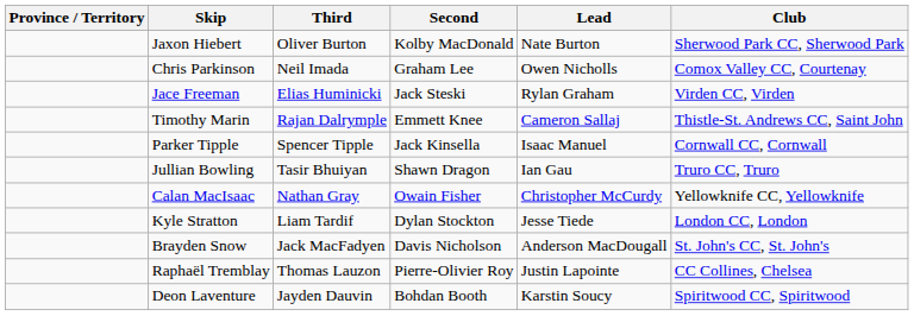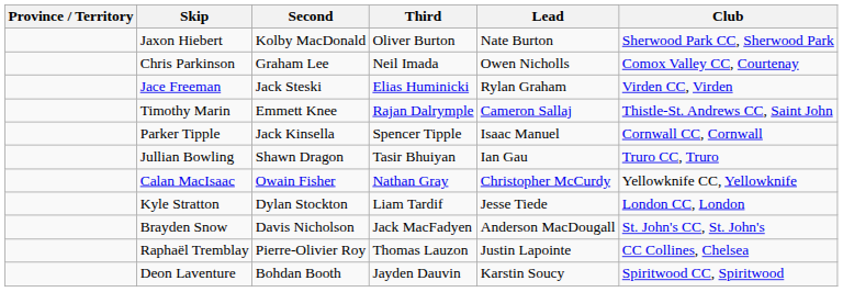 <table class="wikitable">
 <tr>
 <th scope="col">Province / Territory</th>
 <th scope="col">Skip</th>
+<th scope="col">Second</th>
 <th scope="col">Third</th>
-<th scope="col">Second</th>
 <th scope="col">Lead</th>
 <th scope="col">Club</th>
 </tr>
 <tr>
 <td></td>
 <td>Jaxon Hiebert</td>
+<td>Kolby MacDonald</td>
 <td>Oliver Burton</td>
-<td>Kolby MacDonald</td>
 <td>Nate Burton</td>
 <td><a href='#'>Sherwood Park CC</a>, <a href='#'>Sherwood Park</a></td>
 </tr>
 <tr>
 <td></td>
 <td>Chris Parkinson</td>
+<td>Graham Lee</td>
 <td>Neil Imada</td>
-<td>Graham Lee</td>
 <td>Owen Nicholls</td>
 <td><a href='#'>Comox Valley CC</a>, <a href='#'>Courtenay</a></td>
 </tr>
 <tr>
 <td></td>
 <td><a href='#'>Jace Freeman</a></td>
+<td>Jack Steski</td>
 <td><a href='#'>Elias Huminicki</a></td>
-<td>Jack Steski</td>
 <td>Rylan Graham</td>
 <td><a href='#'>Virden CC</a>, <a href='#'>Virden</a></td>
 </tr>
 <tr>
 <td></td>
 <td>Timothy Marin</td>
+<td>Emmett Knee</td>
 <td><a href='#'>Rajan Dalrymple</a></td>
-<td>Emmett Knee</td>
 <td><a href='#'>Cameron Sallaj</a></td>
 <td><a href='#'>Thistle-St. Andrews CC</a>, <a href='#'>Saint John</a></td>
 </tr>
 <tr>
 <td></td>
 <td>Parker Tipple</td>
+<td>Jack Kinsella</td>
 <td>Spencer Tipple</td>
-<td>Jack Kinsella</td>
 <td>Isaac Manuel</td>
 <td><a href='#'>Cornwall CC</a>, <a href='#'>Cornwall</a></td>
 </tr>
 <tr>
 <td></td>
 <td>Jullian Bowling</td>
+<td>Shawn Dragon</td>
 <td>Tasir Bhuiyan</td>
-<td>Shawn Dragon</td>
 <td>Ian Gau</td>
 <td><a href='#'>Truro CC</a>, <a href='#'>Truro</a></td>
 </tr>
 <tr>
 <td></td>
 <td><a href='#'>Calan MacIsaac</a></td>
+<td><a href='#'>Owain Fisher</a></td>
 <td><a href='#'>Nathan Gray</a></td>
-<td><a href='#'>Owain Fisher</a></td>
 <td><a href='#'>Christopher McCurdy</a></td>
 <td>Yellowknife CC, <a href='#'>Yellowknife</a></td>
 </tr>
 <tr>
 <td></td>
 <td>Kyle Stratton</td>
+<td>Dylan Stockton</td>
 <td>Liam Tardif</td>
-<td>Dylan Stockton</td>
 <td>Jesse Tiede</td>
 <td><a href='#'>London CC</a>, <a href='#'>London</a></td>
 </tr>
 <tr>
 <td></td>
 <td>Brayden Snow</td>
+<td>Davis Nicholson</td>
 <td>Jack MacFadyen</td>
-<td>Davis Nicholson</td>
 <td>Anderson MacDougall</td>
 <td><a href='#'>St. John's CC</a>, <a href='#'>St. John's</a></td>
 </tr>
 <tr>
 <td></td>
 <td>Raphaël Tremblay</td>
+<td>Pierre-Olivier Roy</td>
 <td>Thomas Lauzon</td>
-<td>Pierre-Olivier Roy</td>
 <td>Justin Lapointe</td>
 <td><a href='#'>CC Collines</a>, <a href='#'>Chelsea</a></td>
 </tr>
 <tr>
 <td></td>
 <td>Deon Laventure</td>
+<td>Bohdan Booth</td>
 <td>Jayden Dauvin</td>
-<td>Bohdan Booth</td>
 <td>Karstin Soucy</td>
 <td><a href='#'>Spiritwood CC</a>, <a href='#'>Spiritwood</a></td>
 </tr>
 </table>
